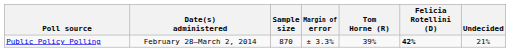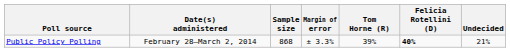 <table class="wikitable" style="font-size:90%">
 <tr valign= bottom>
 <th style="width:190px;">Poll source</th>
 <th style="width:215px;">Date(s)<br>administered</th>
 <th class=small>Sample<br>size</th>
 <th class=small><small>Margin of</small><br>error</th>
 <th style="width:90px;">Tom<br>Horne (R)</th>
 <th style="width:90px;">Felicia<br>Rotellini (D)</th>
 <th style="width:40px;">Undecided</th>
 </tr>
 <tr>
 <td><a href='#'>Public Policy Polling</a></td>
 <td align=center>February 28–March 2, 2014</td>
-<td align=center>870</td>
+<td align=center>868</td>
 <td align=center>± 3.3%</td>
 <td align=center>39%</td>
-<td><strong>42%</strong></td>
+<td><strong>40%</strong></td>
 <td align=center>21%</td>
 </tr>
 </table>
